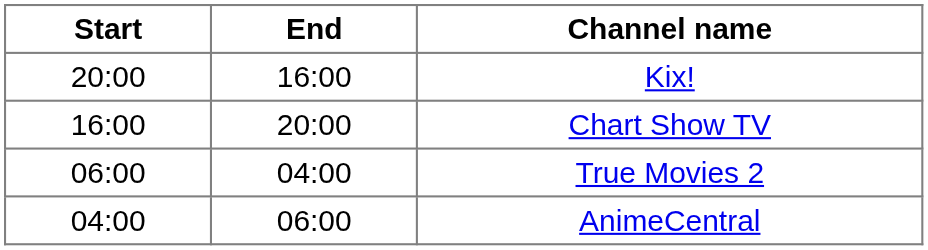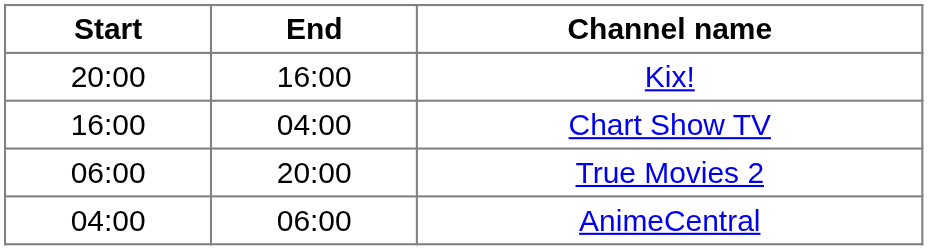 <table class="toccolours sortable" border="1" cellpadding="3" style="border-collapse:collapse; font-size: 90%; text-align:center" width="50%">
 <tr>
 <th>Start</th>
 <th>End</th>
 <th>Channel name</th>
 </tr>
 <tr>
 <td>20:00</td>
 <td>16:00</td>
 <td><a href='#'>Kix!</a></td>
 </tr>
 <tr>
 <td>16:00</td>
-<td>20:00</td>
+<td>04:00</td>
 <td><a href='#'>Chart Show TV</a></td>
 </tr>
 <tr>
 <td>06:00</td>
-<td>04:00</td>
+<td>20:00</td>
 <td><a href='#'>True Movies 2</a></td>
 </tr>
 <tr>
 <td>04:00</td>
 <td>06:00</td>
 <td><a href='#'>AnimeCentral</a></td>
 </tr>
 </table>
